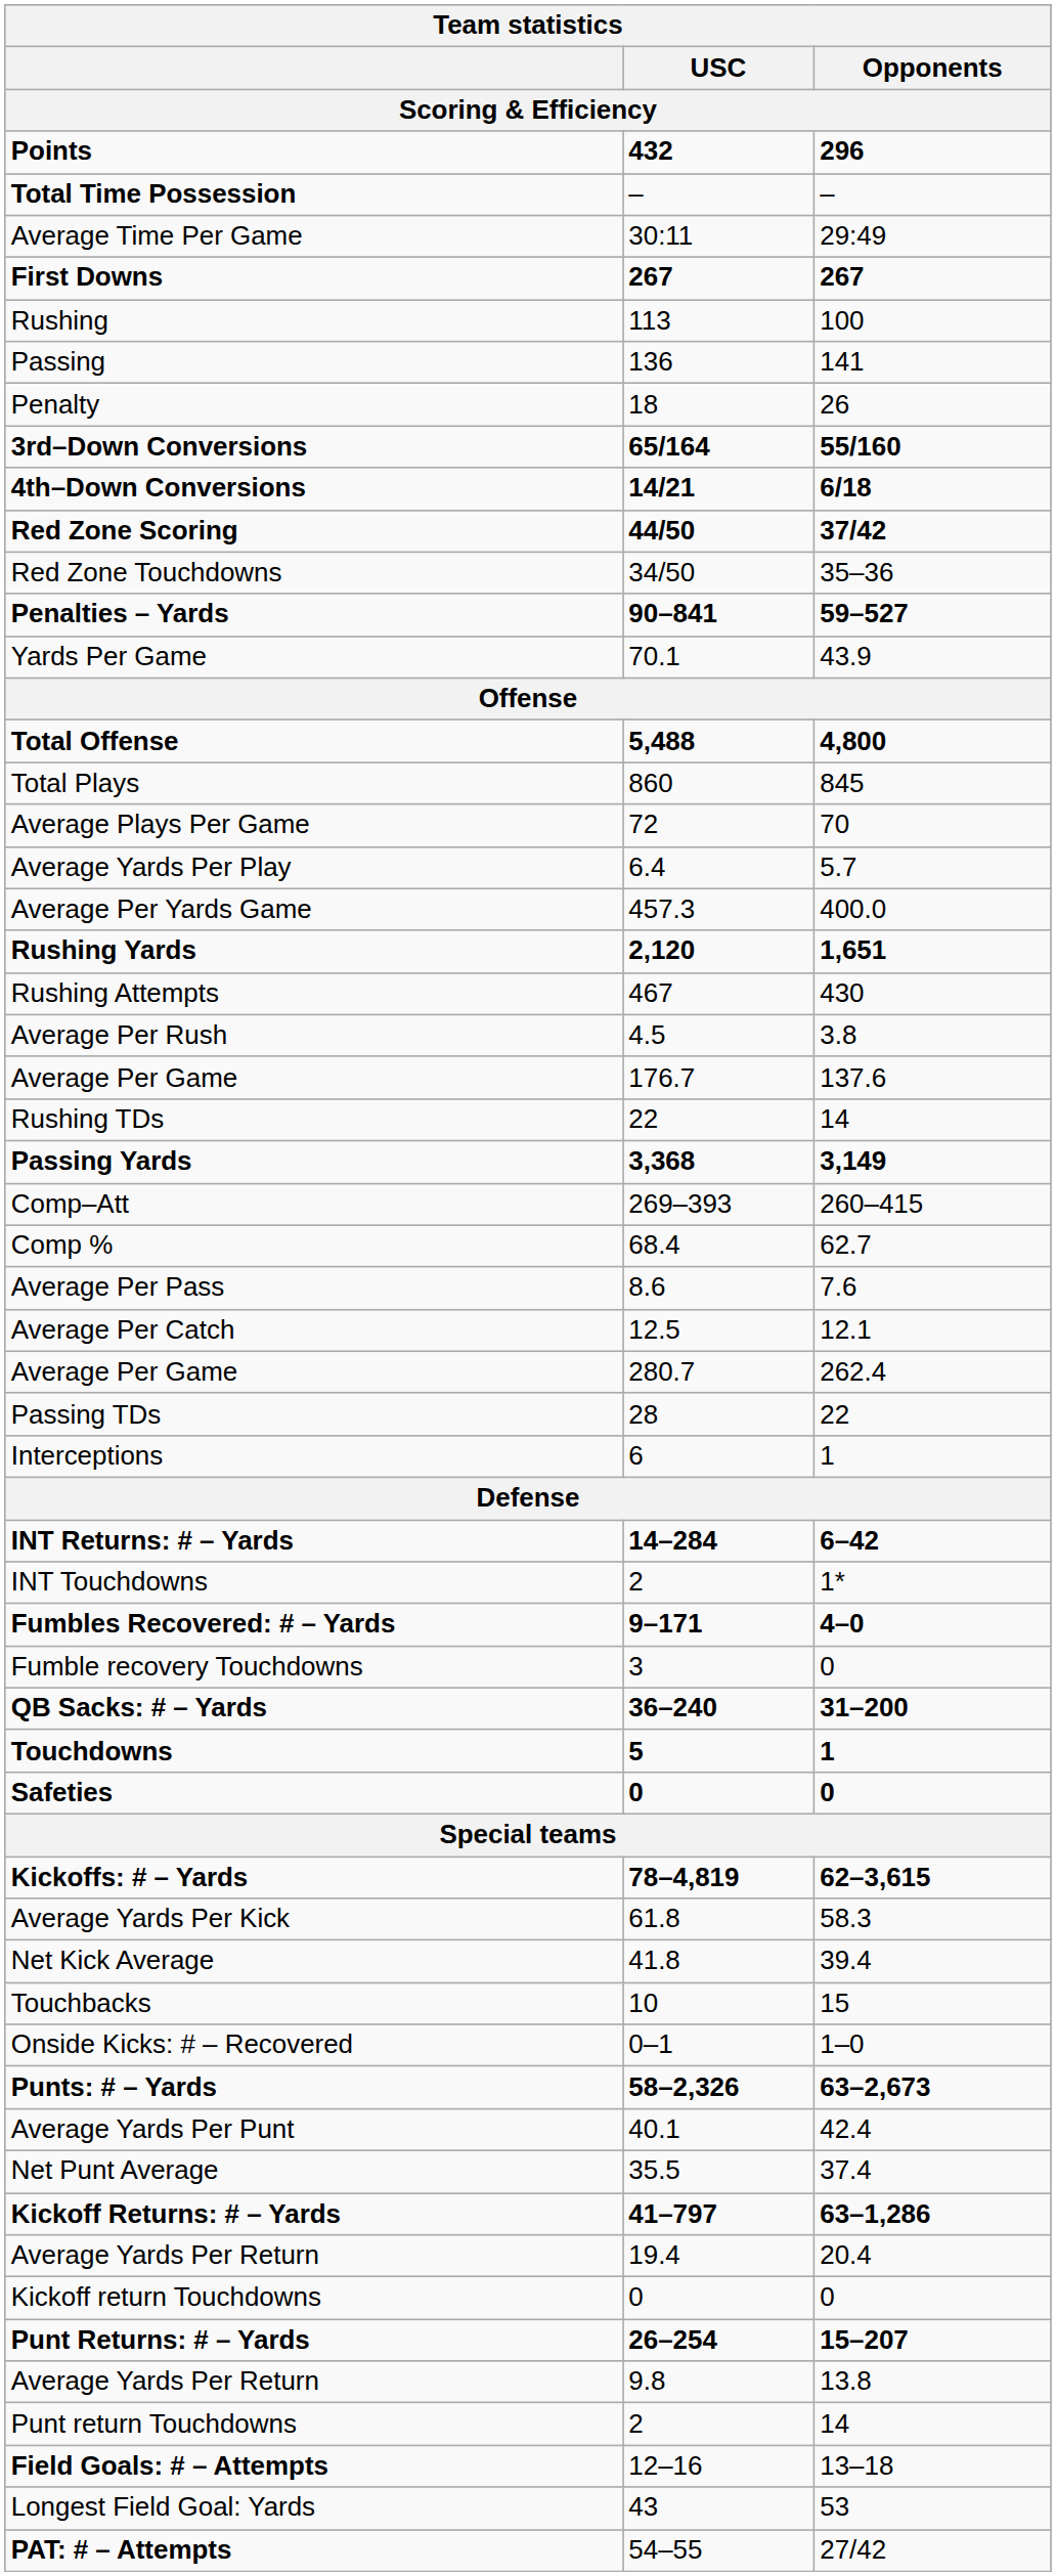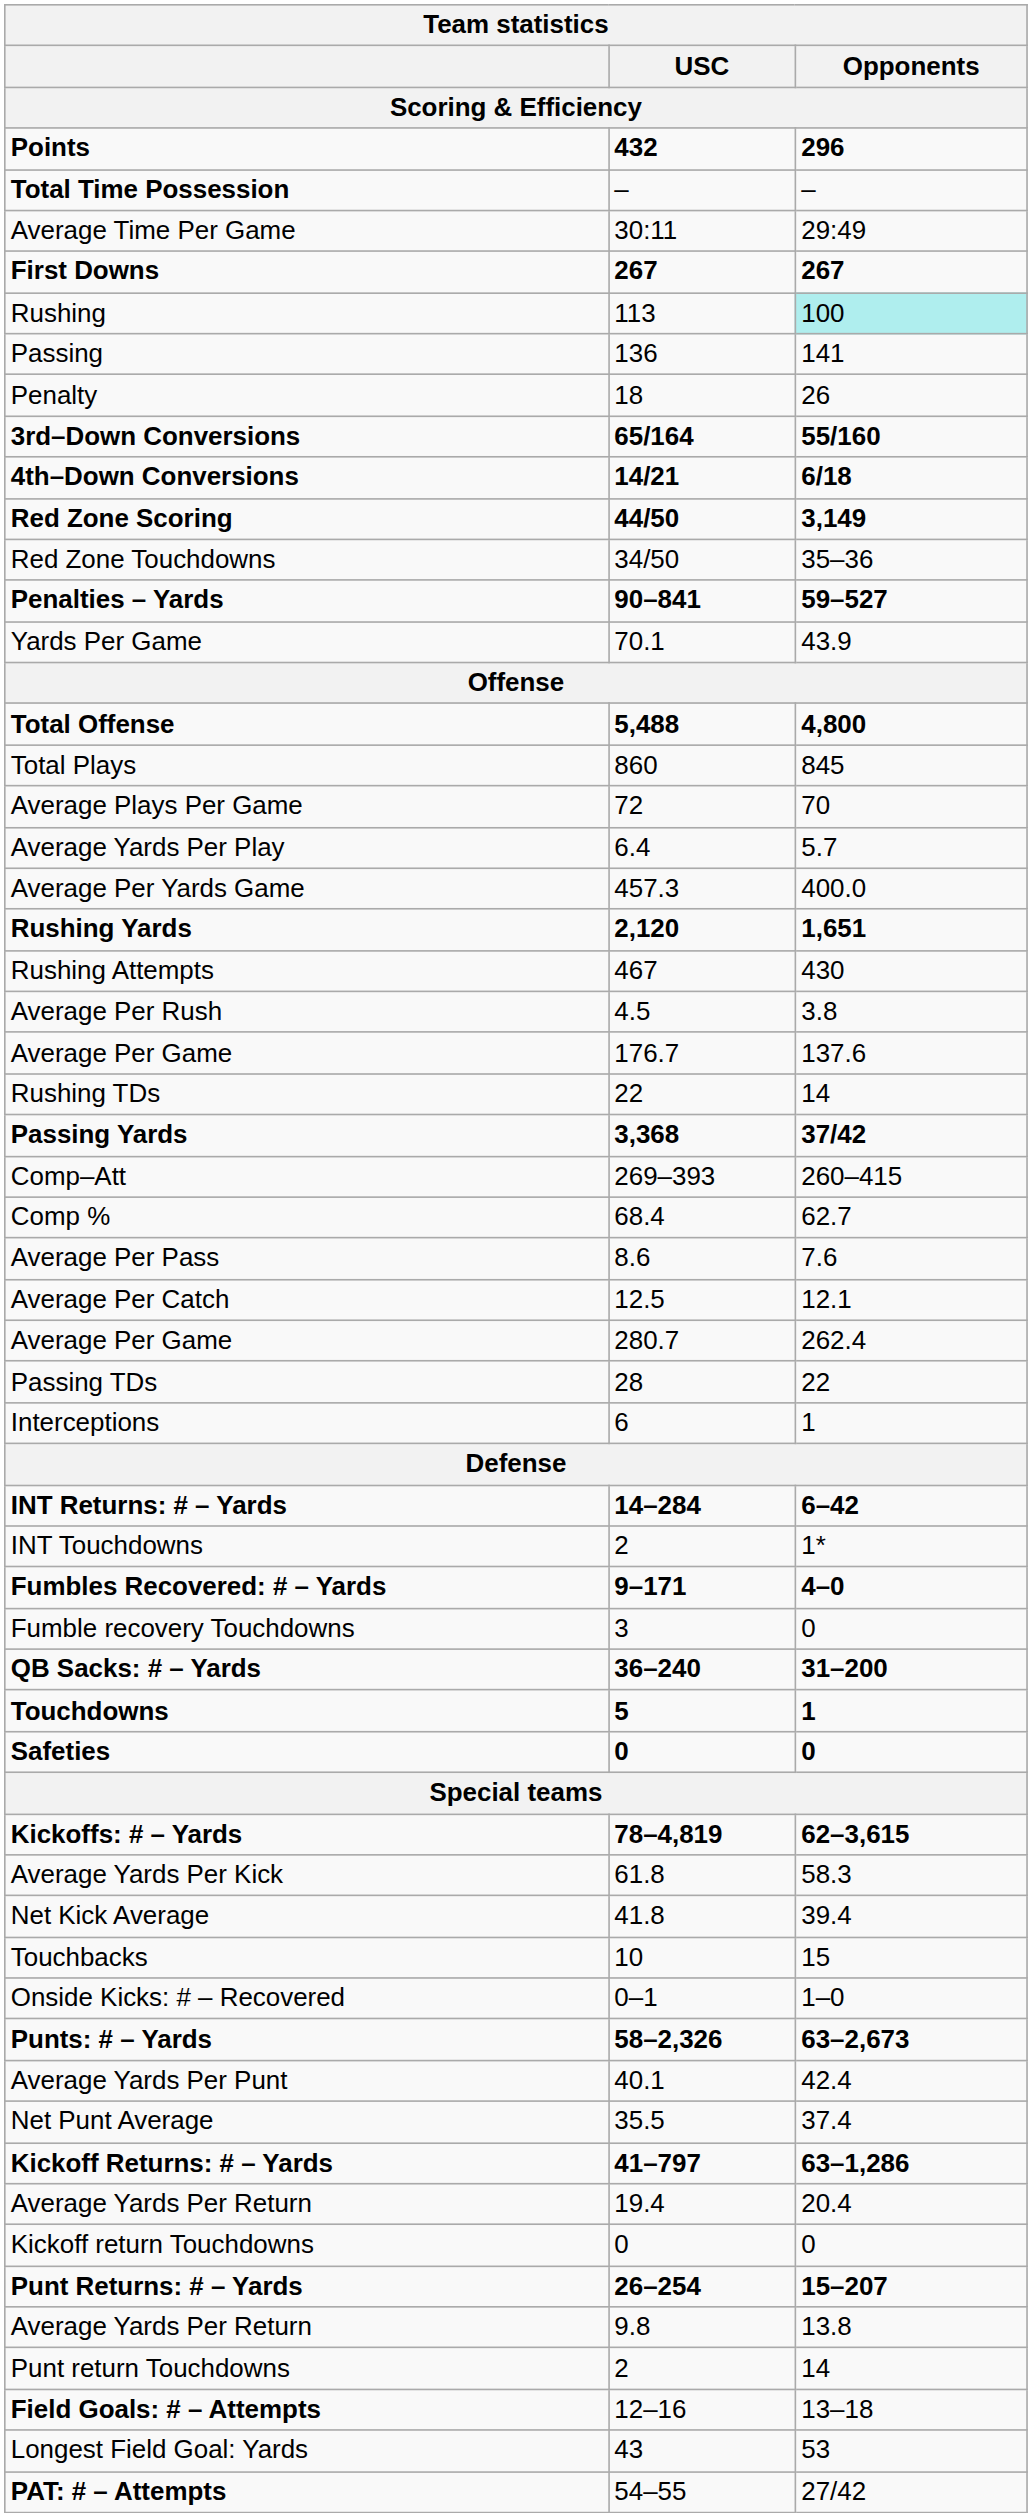 <table style="width:50%;" class="wikitable collapsible collapsed">
 <tr>
 <th colspan="3">Team statistics</th>
 </tr>
 <tr>
 <th> </th>
 <th>USC</th>
 <th>Opponents</th>
 </tr>
 <tr>
 <th colspan="3">Scoring & Efficiency</th>
 </tr>
 <tr>
 <td><strong>Points</strong></td>
 <td><strong> 432 </strong></td>
 <td><strong> 296 </strong></td>
 </tr>
 <tr>
 <td><strong>Total Time Possession</strong></td>
 <td>–</td>
 <td>–</td>
 </tr>
 <tr>
 <td>Average Time Per Game</td>
 <td>30:11</td>
 <td>29:49</td>
 </tr>
 <tr>
 <td><strong>First Downs</strong></td>
 <td><strong>267</strong></td>
 <td><strong> 267 </strong></td>
 </tr>
 <tr>
 <td>Rushing</td>
 <td>113</td>
-<td>100</td>
+<td style="background: paleturquoise;">100</td>
 </tr>
 <tr>
 <td>Passing</td>
 <td>136</td>
 <td>141</td>
 </tr>
 <tr>
 <td>Penalty</td>
 <td>18</td>
 <td>26</td>
 </tr>
 <tr>
 <td><strong>3rd–Down Conversions</strong></td>
 <td><strong>65/164</strong></td>
 <td><strong>55/160 </strong></td>
 </tr>
 <tr>
 <td><strong>4th–Down Conversions</strong></td>
 <td><strong>14/21</strong></td>
 <td><strong>6/18 </strong></td>
 </tr>
 <tr>
 <td><strong>Red Zone Scoring</strong></td>
 <td><strong>44/50</strong></td>
-<td><strong>37/42 </strong></td>
+<td><strong> 3,149 </strong></td>
 </tr>
 <tr>
 <td>Red Zone Touchdowns</td>
 <td>34/50</td>
 <td>35–36</td>
 </tr>
 <tr>
 <td><strong>Penalties – Yards</strong></td>
 <td><strong> 90–841</strong></td>
 <td><strong> 59–527</strong></td>
 </tr>
 <tr>
 <td>Yards Per Game</td>
 <td>70.1</td>
 <td>43.9</td>
 </tr>
 <tr>
 <th colspan="3">Offense</th>
 </tr>
 <tr>
 <td><strong>Total Offense</strong></td>
 <td><strong> 5,488 </strong></td>
 <td><strong> 4,800 </strong></td>
 </tr>
 <tr>
 <td>Total Plays</td>
 <td>860</td>
 <td>845</td>
 </tr>
 <tr>
 <td>Average Plays Per Game</td>
 <td>72</td>
 <td>70</td>
 </tr>
 <tr>
 <td>Average Yards Per Play</td>
 <td>6.4</td>
 <td>5.7</td>
 </tr>
 <tr>
 <td>Average Per Yards Game</td>
 <td>457.3</td>
 <td>400.0</td>
 </tr>
 <tr>
 <td><strong>Rushing Yards</strong></td>
 <td><strong> 2,120 </strong></td>
 <td><strong> 1,651 </strong></td>
 </tr>
 <tr>
 <td>Rushing Attempts</td>
 <td>467</td>
 <td>430</td>
 </tr>
 <tr>
 <td>Average Per Rush</td>
 <td>4.5</td>
 <td>3.8</td>
 </tr>
 <tr>
 <td>Average Per Game</td>
 <td>176.7</td>
 <td>137.6</td>
 </tr>
 <tr>
 <td>Rushing TDs</td>
 <td>22</td>
 <td>14</td>
 </tr>
 <tr>
 <td><strong>Passing Yards</strong></td>
 <td><strong> 3,368 </strong></td>
-<td><strong> 3,149 </strong></td>
+<td><strong>37/42 </strong></td>
 </tr>
 <tr>
 <td>Comp–Att</td>
 <td>269–393</td>
 <td>260–415</td>
 </tr>
 <tr>
 <td>Comp %</td>
 <td>68.4</td>
 <td>62.7</td>
 </tr>
 <tr>
 <td>Average Per Pass</td>
 <td>8.6</td>
 <td>7.6</td>
 </tr>
 <tr>
 <td>Average Per Catch</td>
 <td>12.5</td>
 <td>12.1</td>
 </tr>
 <tr>
 <td>Average Per Game</td>
 <td>280.7</td>
 <td>262.4</td>
 </tr>
 <tr>
 <td>Passing TDs</td>
 <td>28</td>
 <td>22</td>
 </tr>
 <tr>
 <td>Interceptions</td>
 <td>6</td>
 <td>1</td>
 </tr>
 <tr>
 <th colspan="3">Defense</th>
 </tr>
 <tr>
 <td><strong>INT Returns: # – Yards</strong></td>
 <td><strong> 14–284 </strong></td>
 <td><strong> 6–42 </strong></td>
 </tr>
 <tr>
 <td>INT Touchdowns</td>
 <td>2</td>
 <td>1*</td>
 </tr>
 <tr>
 <td><strong>Fumbles Recovered: # – Yards</strong></td>
 <td><strong> 9–171 </strong></td>
 <td><strong> 4–0 </strong></td>
 </tr>
 <tr>
 <td>Fumble recovery Touchdowns</td>
 <td>3</td>
 <td>0</td>
 </tr>
 <tr>
 <td><strong>QB Sacks: # – Yards</strong></td>
 <td><strong> 36–240 </strong></td>
 <td><strong> 31–200 </strong></td>
 </tr>
 <tr>
 <td><strong>Touchdowns</strong></td>
 <td><strong>5</strong></td>
 <td><strong>1</strong></td>
 </tr>
 <tr>
 <td><strong>Safeties</strong></td>
 <td><strong>0</strong></td>
 <td><strong>0</strong></td>
 </tr>
 <tr>
 <th colspan="3">Special teams</th>
 </tr>
 <tr>
 <td><strong>Kickoffs: # – Yards</strong></td>
 <td><strong> 78–4,819 </strong></td>
 <td><strong>62–3,615</strong></td>
 </tr>
 <tr>
 <td>Average Yards Per Kick</td>
 <td>61.8</td>
 <td>58.3</td>
 </tr>
 <tr>
 <td>Net Kick Average</td>
 <td>41.8</td>
 <td>39.4</td>
 </tr>
 <tr>
 <td>Touchbacks</td>
 <td>10</td>
 <td>15</td>
 </tr>
 <tr>
 <td>Onside Kicks: # – Recovered</td>
 <td>0–1</td>
 <td>1–0</td>
 </tr>
 <tr>
 <td><strong>Punts: # – Yards</strong></td>
 <td><strong> 58–2,326 </strong></td>
 <td><strong>63–2,673</strong></td>
 </tr>
 <tr>
 <td>Average Yards Per Punt</td>
 <td>40.1</td>
 <td>42.4</td>
 </tr>
 <tr>
 <td>Net Punt Average</td>
 <td>35.5</td>
 <td>37.4</td>
 </tr>
 <tr>
 <td><strong>Kickoff Returns: # – Yards</strong></td>
 <td><strong> 41–797 </strong></td>
 <td><strong> 63–1,286 </strong></td>
 </tr>
 <tr>
 <td>Average Yards Per Return</td>
 <td>19.4</td>
 <td>20.4</td>
 </tr>
 <tr>
 <td>Kickoff return Touchdowns</td>
 <td>0</td>
 <td>0</td>
 </tr>
 <tr>
 <td><strong>Punt Returns: # – Yards</strong></td>
 <td><strong> 26–254 </strong></td>
 <td><strong> 15–207 </strong></td>
 </tr>
 <tr>
 <td>Average Yards Per Return</td>
 <td>9.8</td>
 <td>13.8</td>
 </tr>
 <tr>
 <td>Punt return Touchdowns</td>
 <td>2</td>
 <td>14</td>
 </tr>
 <tr>
 <td><strong>Field Goals: # – Attempts</strong></td>
 <td>12–16</td>
 <td>13–18</td>
 </tr>
 <tr>
 <td>Longest Field Goal: Yards</td>
 <td>43</td>
 <td>53</td>
 </tr>
 <tr>
 <td><strong>PAT: # – Attempts</strong></td>
 <td>54–55</td>
 <td>27/42</td>
 </tr>
 </table>
